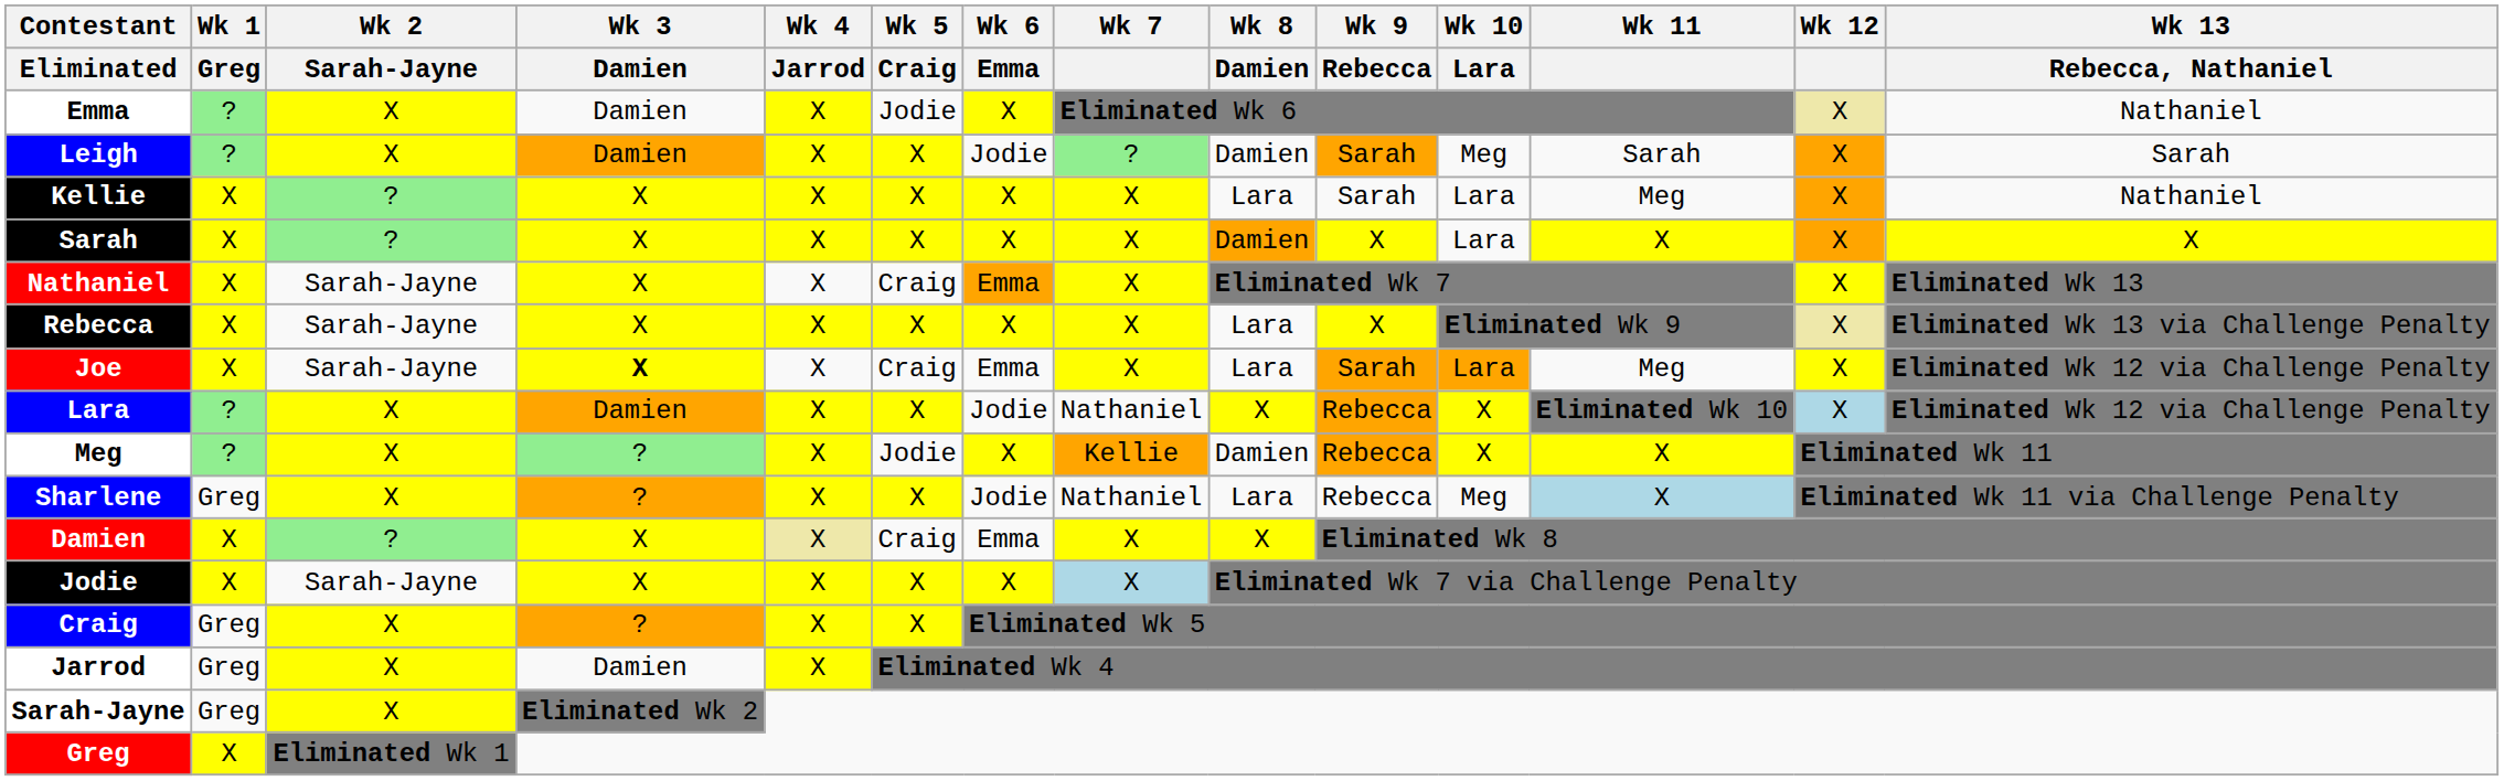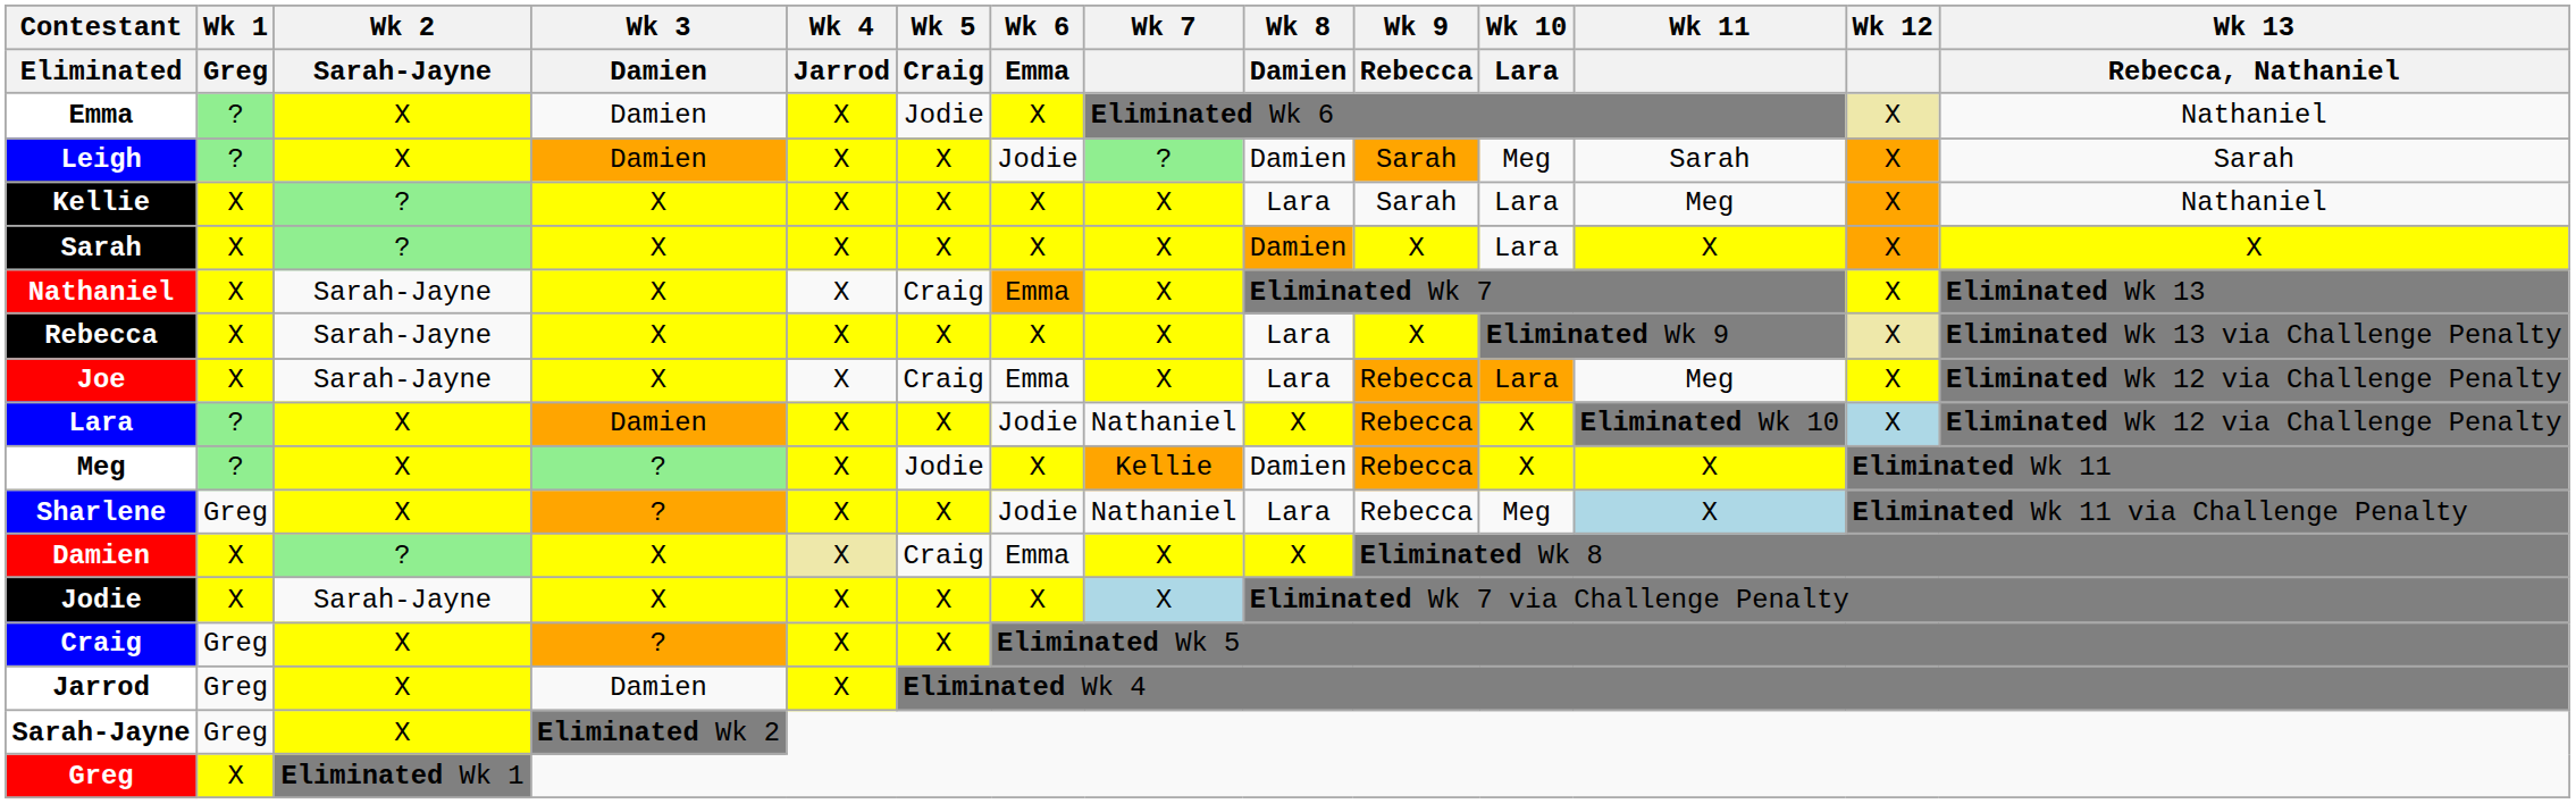 <table class="wikitable" style="text-align:center">
 <tr>
 <th>Contestant</th>
 <th>Wk 1</th>
 <th>Wk 2</th>
 <th>Wk 3</th>
 <th>Wk 4</th>
 <th>Wk 5</th>
 <th>Wk 6</th>
 <th>Wk 7</th>
 <th>Wk 8</th>
 <th>Wk 9</th>
 <th>Wk 10</th>
 <th>Wk 11</th>
 <th>Wk 12</th>
 <th>Wk 13</th>
 </tr>
 <tr>
 <th>Eliminated</th>
 <th>Greg</th>
 <th>Sarah-Jayne</th>
 <th>Damien</th>
 <th>Jarrod</th>
 <th>Craig</th>
 <th>Emma</th>
 <th></th>
 <th>Damien</th>
 <th>Rebecca</th>
 <th>Lara</th>
 <th></th>
 <th></th>
 <th>Rebecca, Nathaniel</th>
 </tr>
 <tr>
 <td style="background:white;"><strong>Emma</strong></td>
 <td style="background:lightgreen;">?</td>
 <td style="background:#FFFF00;">X</td>
 <td>Damien</td>
 <td style="background:#FFFF00;">X</td>
 <td>Jodie</td>
 <td style="background:#FFFF00;">X</td>
 <td colspan=5 style="background:grey; text-align:left;"><strong>Eliminated</strong> Wk 6</td>
 <td style="background:palegoldenrod;">X</td>
 <td>Nathaniel</td>
 </tr>
 <tr>
 <td style="background:blue;color:white;"><strong>Leigh</strong></td>
 <td style="background:#90EE90;">?</td>
 <td style="background:#FFFF00;">X</td>
 <td style="background:#FFA500;">Damien</td>
 <td style="background:#FFFF00;">X</td>
 <td style="background:#FFFF00;">X</td>
 <td>Jodie</td>
 <td style="background:#90EE90;">?</td>
 <td>Damien</td>
 <td style="background:orange;">Sarah</td>
 <td>Meg</td>
 <td>Sarah</td>
 <td style="background:orange;">X</td>
 <td>Sarah</td>
 </tr>
 <tr>
 <td style="background:black;color:white;"><strong>Kellie</strong></td>
 <td style="background:#FFFF00;">X</td>
 <td style="background:#90EE90;">?</td>
 <td style="background:#FFFF00;">X</td>
 <td style="background:#FFFF00;">X</td>
 <td style="background:#FFFF00;">X</td>
 <td style="background:#FFFF00;">X</td>
 <td style="background:#FFFF00;">X</td>
 <td>Lara</td>
 <td>Sarah</td>
 <td>Lara</td>
 <td>Meg</td>
 <td style="background:orange;">X</td>
 <td>Nathaniel</td>
 </tr>
 <tr>
 <td style="background:black;color:white;"><strong>Sarah</strong></td>
 <td style="background:#FFFF00;">X</td>
 <td style="background:#90EE90;">?</td>
 <td style="background:#FFFF00;">X</td>
 <td style="background:#FFFF00;">X</td>
 <td style="background:#FFFF00;">X</td>
 <td style="background:#FFFF00;">X</td>
 <td style="background:#FFFF00;">X</td>
 <td style="background:orange;">Damien</td>
 <td style="background:#FFFF00;">X</td>
 <td>Lara</td>
 <td style="background:#FFFF00;">X</td>
 <td style="background:orange;">X</td>
 <td style="background:#FFFF00;">X</td>
 </tr>
 <tr>
 <td style="background:red;color:white;"><strong>Nathaniel</strong></td>
 <td style="background:#FFFF00;">X</td>
 <td>Sarah-Jayne</td>
 <td style="background:#FFFF00;">X</td>
 <td>X</td>
 <td>Craig</td>
 <td style="background:orange;">Emma</td>
 <td style="background:#FFFF00;">X</td>
 <td colspan=4 style="background:grey; text-align:left;"><strong>Eliminated</strong> Wk 7</td>
 <td style="background:#FFFF00;">X</td>
 <td colspan=1 style="background:grey; text-align:left;"><strong>Eliminated</strong> Wk 13</td>
 </tr>
 <tr>
 <td style="background:black;color:white;"><strong>Rebecca</strong></td>
 <td style="background:#FFFF00;">X</td>
 <td>Sarah-Jayne</td>
 <td style="background:#FFFF00;">X</td>
 <td style="background:#FFFF00;">X</td>
 <td style="background:#FFFF00;">X</td>
 <td style="background:#FFFF00;">X</td>
 <td style="background:#FFFF00;">X</td>
 <td>Lara</td>
 <td style="background:#FFFF00;">X</td>
 <td colspan=2 style="background:grey; text-align:left;"><strong>Eliminated</strong> Wk 9</td>
 <td style="background:palegoldenrod;">X</td>
 <td style="background:grey; text-align:left;"><strong>Eliminated</strong> Wk 13 via Challenge Penalty</td>
 </tr>
 <tr>
 <td style="background:red;color:white;"><strong>Joe</strong></td>
 <td style="background:#FFFF00;">X</td>
 <td>Sarah-Jayne</td>
-<td style="background:#FFFF00;"><strong>X</strong></td>
+<td style="background:#FFFF00;">X</td>
 <td>X</td>
 <td>Craig</td>
 <td>Emma</td>
 <td style="background:#FFFF00;">X</td>
 <td>Lara</td>
-<td style="background:orange;">Sarah</td>
+<td style="background:orange;">Rebecca</td>
 <td style="background:orange;">Lara</td>
 <td>Meg</td>
 <td style="background:#FFFF00;">X</td>
 <td colspan=1 style="background:grey; text-align:left;"><strong>Eliminated</strong> Wk 12 via Challenge Penalty</td>
 </tr>
 <tr>
 <td style="background:blue;color:white;"><strong>Lara</strong></td>
 <td style="background:#90EE90;">?</td>
 <td style="background:#FFFF00;">X</td>
 <td style="background:#FFA500;">Damien</td>
 <td style="background:#FFFF00;">X</td>
 <td style="background:#FFFF00;">X</td>
 <td>Jodie</td>
 <td>Nathaniel</td>
 <td style="background:#FFFF00;">X</td>
 <td style="background:orange;">Rebecca</td>
 <td style="background:#FFFF00;">X</td>
 <td colspan=1 style="background:grey; text-align:left;"><strong>Eliminated</strong> Wk 10</td>
 <td style="background:lightblue;">X</td>
 <td colspan=1 style="background:grey; text-align:left;"><strong>Eliminated</strong> Wk 12 via Challenge Penalty</td>
 </tr>
 <tr>
 <td style="background:white;"><strong>Meg</strong></td>
 <td style="background:lightgreen;">?</td>
 <td style="background:#FFFF00;">X</td>
 <td style="background:lightgreen;">?</td>
 <td style="background:#FFFF00;">X</td>
 <td>Jodie</td>
 <td style="background:#FFFF00;">X</td>
 <td style="background:orange;">Kellie</td>
 <td>Damien</td>
 <td style="background:orange;">Rebecca</td>
 <td style="background:#FFFF00;">X</td>
 <td style="background:#FFFF00;">X</td>
 <td colspan=2 style="background:grey; text-align:left;"><strong>Eliminated</strong> Wk 11</td>
 </tr>
 <tr>
 <td style="background:blue;color:white;"><strong>Sharlene</strong></td>
 <td>Greg</td>
 <td style="background:#FFFF00;">X</td>
 <td style="background:#FFA500;">?</td>
 <td style="background:#FFFF00;">X</td>
 <td style="background:#FFFF00;">X</td>
 <td>Jodie</td>
 <td>Nathaniel</td>
 <td>Lara</td>
 <td>Rebecca</td>
 <td>Meg</td>
 <td style="background:lightblue;">X</td>
 <td colspan=2 style="background:grey; text-align:left;"><strong>Eliminated</strong> Wk 11 via Challenge Penalty</td>
 </tr>
 <tr>
 <td style="background:red;color:white;"><strong>Damien</strong></td>
 <td style="background:#FFFF00;">X</td>
 <td style="background:#90EE90;">?</td>
 <td style="background:#FFFF00;">X</td>
 <td style="background:palegoldenrod;">X</td>
 <td>Craig</td>
 <td>Emma</td>
 <td style="background:#FFFF00;">X</td>
 <td style="background:#FFFF00;">X</td>
 <td colspan=5 style="background:grey; text-align:left;"><strong>Eliminated</strong> Wk 8</td>
 </tr>
 <tr>
 <td style="background:black;color:white;"><strong>Jodie</strong></td>
 <td style="background:#FFFF00;">X</td>
 <td>Sarah-Jayne</td>
 <td style="background:#FFFF00;">X</td>
 <td style="background:#FFFF00;">X</td>
 <td style="background:#FFFF00;">X</td>
 <td style="background:#FFFF00;">X</td>
 <td style="background:lightblue;">X</td>
 <td colspan=6 style="background:grey; text-align:left;"><strong>Eliminated</strong> Wk 7 via Challenge Penalty</td>
 </tr>
 <tr>
 <td style="background:blue;color:white;"><strong>Craig</strong></td>
 <td>Greg</td>
 <td style="background:#FFFF00;">X</td>
 <td style="background:#FFA500;">?</td>
 <td style="background:#FFFF00;">X</td>
 <td style="background:#FFFF00;">X</td>
 <td colspan=8 style="background:grey; text-align:left;"><strong>Eliminated</strong> Wk 5</td>
 </tr>
 <tr>
 <td style="background:white;"><strong>Jarrod</strong></td>
 <td>Greg</td>
 <td style="background:#FFFF00;">X</td>
 <td>Damien</td>
 <td style="background:#FFFF00;">X</td>
 <td colspan=9 style="background:grey; text-align:left;"><strong>Eliminated</strong> Wk 4</td>
 </tr>
 <tr>
 <td style="background:white;"><strong>Sarah-Jayne</strong></td>
 <td>Greg</td>
 <td style="background:#FFFF00;">X</td>
 <td 1 style="background:grey; text-align:left;"><strong>Eliminated</strong> Wk 2</td>
 </tr>
 <tr>
 <td style="background:red;color:white;"><strong>Greg</strong></td>
 <td style="background:#FFFF00;">X</td>
 <td style="background:gray; text-align:left;"><strong>Eliminated</strong> Wk 1</td>
 </tr>
 </table>
